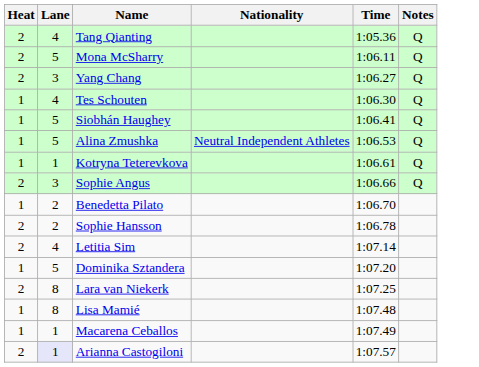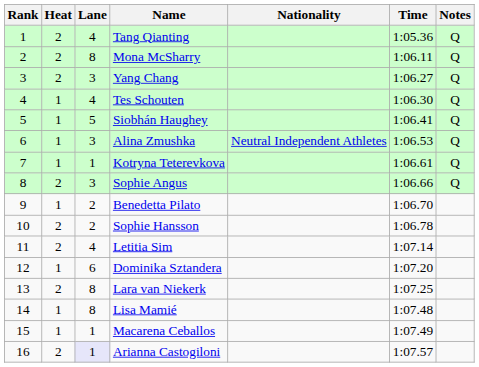 <table class="wikitable sortable" style="text-align:center">
 <tr>
+<th>Rank</th>
 <th>Heat</th>
 <th>Lane</th>
 <th>Name</th>
 <th>Nationality</th>
 <th>Time</th>
 <th>Notes</th>
 </tr>
 <tr bgcolor=ccffcc>
+<td>1</td>
 <td>2</td>
 <td>4</td>
 <td align=left><a href='#'>Tang Qianting</a></td>
 <td align=left></td>
 <td>1:05.36</td>
 <td>Q</td>
 </tr>
 <tr bgcolor=ccffcc>
 <td>2</td>
-<td>5</td>
+<td>2</td>
+<td>8</td>
 <td align=left><a href='#'>Mona McSharry</a></td>
 <td align=left></td>
 <td>1:06.11</td>
 <td>Q</td>
 </tr>
 <tr bgcolor=ccffcc>
+<td>3</td>
 <td>2</td>
 <td>3</td>
 <td align=left><a href='#'>Yang Chang</a></td>
 <td align=left></td>
 <td>1:06.27</td>
 <td>Q</td>
 </tr>
 <tr bgcolor=ccffcc>
+<td>4</td>
 <td>1</td>
 <td>4</td>
 <td align=left><a href='#'>Tes Schouten</a></td>
 <td align=left></td>
 <td>1:06.30</td>
 <td>Q</td>
 </tr>
 <tr bgcolor=ccffcc>
+<td>5</td>
 <td>1</td>
 <td>5</td>
 <td align=left><a href='#'>Siobhán Haughey</a></td>
 <td align=left></td>
 <td>1:06.41</td>
 <td>Q</td>
 </tr>
 <tr bgcolor=ccffcc>
+<td>6</td>
 <td>1</td>
-<td>5</td>
+<td>3</td>
 <td align=left><a href='#'>Alina Zmushka</a></td>
 <td> <a href='#'>Neutral Independent Athletes</a></td>
 <td>1:06.53</td>
 <td>Q</td>
 </tr>
 <tr bgcolor=ccffcc>
+<td>7</td>
 <td>1</td>
 <td>1</td>
 <td align=left><a href='#'>Kotryna Teterevkova</a></td>
 <td align=left></td>
 <td>1:06.61</td>
 <td>Q</td>
 </tr>
 <tr bgcolor=ccffcc>
+<td>8</td>
 <td>2</td>
 <td>3</td>
 <td align=left><a href='#'>Sophie Angus</a></td>
 <td align=left></td>
 <td>1:06.66</td>
 <td>Q</td>
 </tr>
 <tr>
+<td>9</td>
 <td>1</td>
 <td>2</td>
 <td align=left><a href='#'>Benedetta Pilato</a></td>
 <td align=left></td>
 <td>1:06.70</td>
 <td></td>
 </tr>
 <tr>
+<td>10</td>
 <td>2</td>
 <td>2</td>
 <td align=left><a href='#'>Sophie Hansson</a></td>
 <td align=left></td>
 <td>1:06.78</td>
 <td></td>
 </tr>
 <tr>
+<td>11</td>
 <td>2</td>
 <td>4</td>
 <td align=left><a href='#'>Letitia Sim</a></td>
 <td align=left></td>
 <td>1:07.14</td>
 <td></td>
 </tr>
 <tr>
+<td>12</td>
 <td>1</td>
-<td>5</td>
+<td>6</td>
 <td align=left><a href='#'>Dominika Sztandera</a></td>
 <td align=left></td>
 <td>1:07.20</td>
 <td></td>
 </tr>
 <tr>
+<td>13</td>
 <td>2</td>
 <td>8</td>
 <td align=left><a href='#'>Lara van Niekerk</a></td>
 <td align=left></td>
 <td>1:07.25</td>
 <td></td>
 </tr>
 <tr>
+<td>14</td>
 <td>1</td>
 <td>8</td>
 <td align=left><a href='#'>Lisa Mamié</a></td>
 <td align=left></td>
 <td>1:07.48</td>
 <td></td>
 </tr>
 <tr>
+<td>15</td>
 <td>1</td>
 <td>1</td>
 <td align=left><a href='#'>Macarena Ceballos</a></td>
 <td align=left></td>
 <td>1:07.49</td>
 <td></td>
 </tr>
 <tr>
+<td>16</td>
 <td>2</td>
 <td style="background: lavender;">1</td>
 <td align=left><a href='#'>Arianna Castogiloni</a></td>
 <td align=left></td>
 <td>1:07.57</td>
 <td></td>
 </tr>
 </table>
